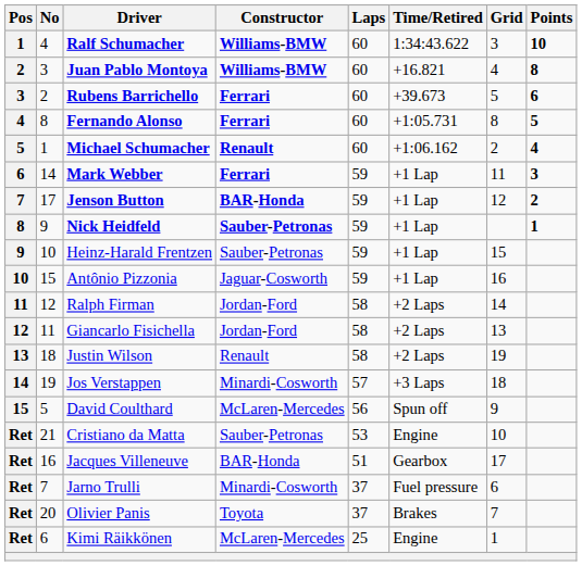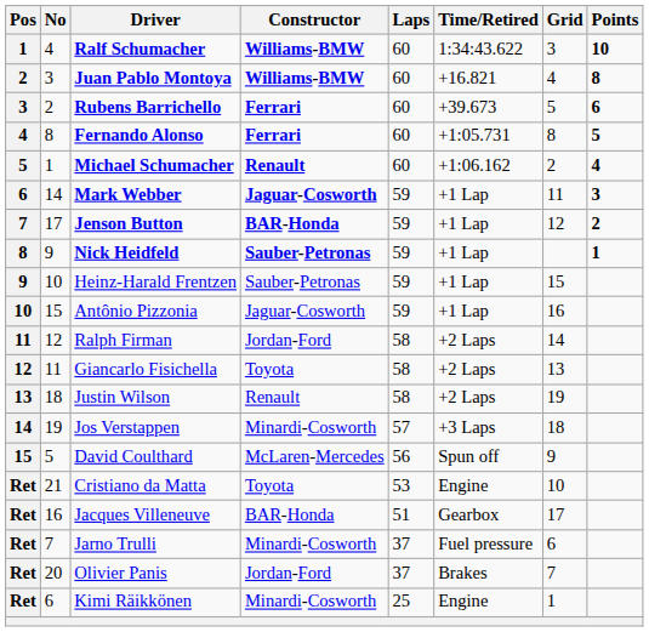 <table class="wikitable sortable" style="font-size: 85%;">
 <tr>
 <th>Pos</th>
 <th>No</th>
 <th>Driver</th>
 <th>Constructor</th>
 <th>Laps</th>
 <th>Time/Retired</th>
 <th>Grid</th>
 <th>Points</th>
 </tr>
 <tr>
 <th>1</th>
 <td>4</td>
 <td> <strong><a href='#'>Ralf Schumacher</a></strong></td>
 <td><strong><a href='#'>Williams</a>-<a href='#'>BMW</a></strong></td>
 <td>60</td>
 <td>1:34:43.622</td>
 <td>3</td>
 <td><strong>10</strong></td>
 </tr>
 <tr>
 <th>2</th>
 <td>3</td>
 <td> <strong><a href='#'>Juan Pablo Montoya</a></strong></td>
 <td><strong><a href='#'>Williams</a>-<a href='#'>BMW</a></strong></td>
 <td>60</td>
 <td>+16.821</td>
 <td>4</td>
 <td><strong>8</strong></td>
 </tr>
 <tr>
 <th>3</th>
 <td>2</td>
 <td> <strong><a href='#'>Rubens Barrichello</a></strong></td>
 <td><strong><a href='#'>Ferrari</a></strong></td>
 <td>60</td>
 <td>+39.673</td>
 <td>5</td>
 <td><strong>6</strong></td>
 </tr>
 <tr>
 <th>4</th>
 <td>8</td>
 <td> <strong><a href='#'>Fernando Alonso</a></strong></td>
 <td><strong><a href='#'>Ferrari</a></strong></td>
 <td>60</td>
 <td>+1:05.731</td>
 <td>8</td>
 <td><strong>5</strong></td>
 </tr>
 <tr>
 <th>5</th>
 <td>1</td>
 <td> <strong><a href='#'>Michael Schumacher</a></strong></td>
 <td><strong><a href='#'>Renault</a></strong></td>
 <td>60</td>
 <td>+1:06.162</td>
 <td>2</td>
 <td><strong>4</strong></td>
 </tr>
 <tr>
 <th>6</th>
 <td>14</td>
 <td> <strong><a href='#'>Mark Webber</a></strong></td>
-<td><strong><a href='#'>Ferrari</a></strong></td>
+<td><strong><a href='#'>Jaguar</a>-<a href='#'>Cosworth</a></strong></td>
 <td>59</td>
 <td>+1 Lap</td>
 <td>11</td>
 <td><strong>3</strong></td>
 </tr>
 <tr>
 <th>7</th>
 <td>17</td>
 <td> <strong><a href='#'>Jenson Button</a></strong></td>
 <td><strong><a href='#'>BAR</a>-<a href='#'>Honda</a></strong></td>
 <td>59</td>
 <td>+1 Lap</td>
 <td>12</td>
 <td><strong>2</strong></td>
 </tr>
 <tr>
 <th>8</th>
 <td>9</td>
 <td> <strong><a href='#'>Nick Heidfeld</a></strong></td>
 <td><strong><a href='#'>Sauber</a>-<a href='#'>Petronas</a></strong></td>
 <td>59</td>
 <td>+1 Lap</td>
 <td></td>
 <td><strong>1</strong></td>
 </tr>
 <tr>
 <th>9</th>
 <td>10</td>
 <td> <a href='#'>Heinz-Harald Frentzen</a></td>
 <td><a href='#'>Sauber</a>-<a href='#'>Petronas</a></td>
 <td>59</td>
 <td>+1 Lap</td>
 <td>15</td>
 <td> </td>
 </tr>
 <tr>
 <th>10</th>
 <td>15</td>
 <td> <a href='#'>Antônio Pizzonia</a></td>
 <td><a href='#'>Jaguar</a>-<a href='#'>Cosworth</a></td>
 <td>59</td>
 <td>+1 Lap</td>
 <td>16</td>
 <td> </td>
 </tr>
 <tr>
 <th>11</th>
 <td>12</td>
 <td> <a href='#'>Ralph Firman</a></td>
 <td><a href='#'>Jordan</a>-<a href='#'>Ford</a></td>
 <td>58</td>
 <td>+2 Laps</td>
 <td>14</td>
 <td> </td>
 </tr>
 <tr>
 <th>12</th>
 <td>11</td>
 <td> <a href='#'>Giancarlo Fisichella</a></td>
-<td><a href='#'>Jordan</a>-<a href='#'>Ford</a></td>
+<td><a href='#'>Toyota</a></td>
 <td>58</td>
 <td>+2 Laps</td>
 <td>13</td>
 <td> </td>
 </tr>
 <tr>
 <th>13</th>
 <td>18</td>
 <td> <a href='#'>Justin Wilson</a></td>
 <td><a href='#'>Renault</a></td>
 <td>58</td>
 <td>+2 Laps</td>
 <td>19</td>
 <td> </td>
 </tr>
 <tr>
 <th>14</th>
 <td>19</td>
 <td> <a href='#'>Jos Verstappen</a></td>
 <td><a href='#'>Minardi</a>-<a href='#'>Cosworth</a></td>
 <td>57</td>
 <td>+3 Laps</td>
 <td>18</td>
 <td> </td>
 </tr>
 <tr>
 <th>15</th>
 <td>5</td>
 <td> <a href='#'>David Coulthard</a></td>
 <td><a href='#'>McLaren</a>-<a href='#'>Mercedes</a></td>
 <td>56</td>
 <td>Spun off</td>
 <td>9</td>
 <td> </td>
 </tr>
 <tr>
 <th>Ret</th>
 <td>21</td>
 <td> <a href='#'>Cristiano da Matta</a></td>
-<td><a href='#'>Sauber</a>-<a href='#'>Petronas</a></td>
+<td><a href='#'>Toyota</a></td>
 <td>53</td>
 <td>Engine</td>
 <td>10</td>
 <td> </td>
 </tr>
 <tr>
 <th>Ret</th>
 <td>16</td>
 <td> <a href='#'>Jacques Villeneuve</a></td>
 <td><a href='#'>BAR</a>-<a href='#'>Honda</a></td>
 <td>51</td>
 <td>Gearbox</td>
 <td>17</td>
 <td> </td>
 </tr>
 <tr>
 <th>Ret</th>
 <td>7</td>
 <td> <a href='#'>Jarno Trulli</a></td>
 <td><a href='#'>Minardi</a>-<a href='#'>Cosworth</a></td>
 <td>37</td>
 <td>Fuel pressure</td>
 <td>6</td>
 <td> </td>
 </tr>
 <tr>
 <th>Ret</th>
 <td>20</td>
 <td> <a href='#'>Olivier Panis</a></td>
-<td><a href='#'>Toyota</a></td>
+<td><a href='#'>Jordan</a>-<a href='#'>Ford</a></td>
 <td>37</td>
 <td>Brakes</td>
 <td>7</td>
 <td> </td>
 </tr>
 <tr>
 <th>Ret</th>
 <td>6</td>
 <td> <a href='#'>Kimi Räikkönen</a></td>
-<td><a href='#'>McLaren</a>-<a href='#'>Mercedes</a></td>
+<td><a href='#'>Minardi</a>-<a href='#'>Cosworth</a></td>
 <td>25</td>
 <td>Engine</td>
 <td>1</td>
 <td> </td>
 </tr>
 <tr>
 <th colspan="8"></th>
 </tr>
 </table>
